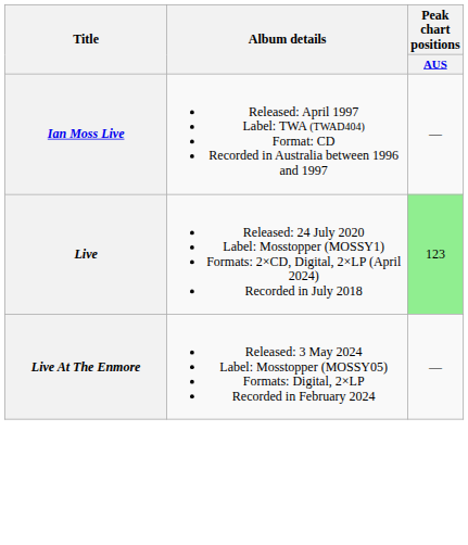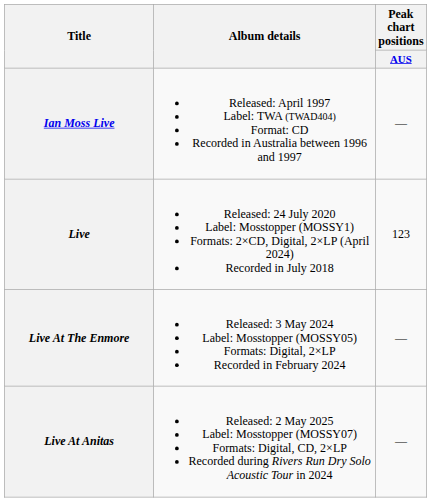 <table class="wikitable plainrowheaders" style="text-align:center;">
 <tr>
 <th scope="col" rowspan="2" style="width:12em;">Title</th>
 <th scope="col" rowspan="2" style="width:18em;">Album details</th>
 <th scope="col" colspan="1">Peak chart positions</th>
 </tr>
 <tr>
 <th scope="col" style="width:3em;font-size:90%;"><a href='#'>AUS</a><br></th>
 </tr>
 <tr>
 <th scope="row"><em><a href='#'>Ian Moss Live</a></em></th>
 <td><br><ul><li>Released: April 1997</li><li>Label: TWA <small>(TWAD404)</small></li><li>Format: CD</li><li>Recorded in Australia between 1996 and 1997</li></ul></td>
 <td>—</td>
 </tr>
 <tr>
 <th scope="row"><em>Live</em></th>
 <td><br><ul><li>Released: 24 July 2020</li><li>Label: Mosstopper (MOSSY1)</li><li>Formats: 2×CD, Digital, 2×LP (April 2024)</li><li>Recorded in July 2018</li></ul></td>
-<td style="background: lightgreen;">123</td>
+<td>123</td>
 </tr>
 <tr>
 <th scope="row"><em>Live At The Enmore</em></th>
 <td><br><ul><li>Released: 3 May 2024</li><li>Label: Mosstopper (MOSSY05)</li><li>Formats: Digital, 2×LP</li><li>Recorded in February 2024</li></ul></td>
 <td>—</td>
 </tr>
+<tr>
+<th scope="row"><em>Live At Anitas</em></th>
+<td><br><ul><li>Released: 2 May 2025</li><li>Label: Mosstopper (MOSSY07)</li><li>Formats: Digital, CD, 2×LP</li><li>Recorded during <em>Rivers Run Dry Solo Acoustic Tour</em> in 2024</li></ul></td>
+<td>—</td>
+</tr>
 </table>
